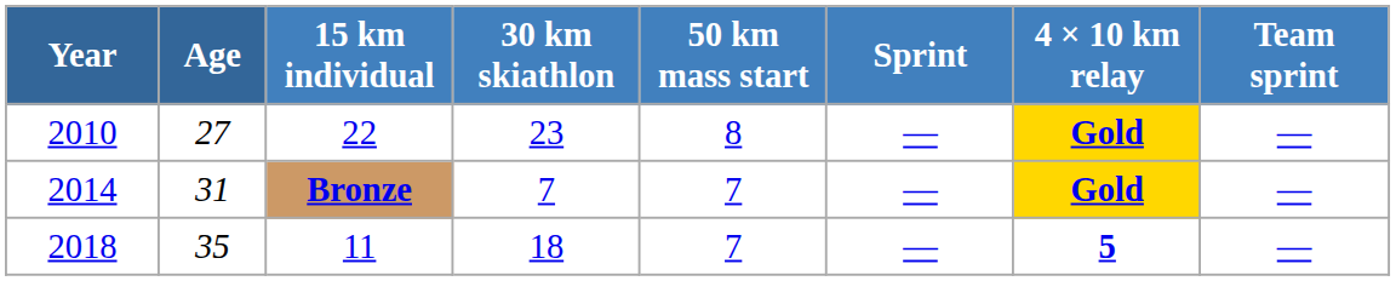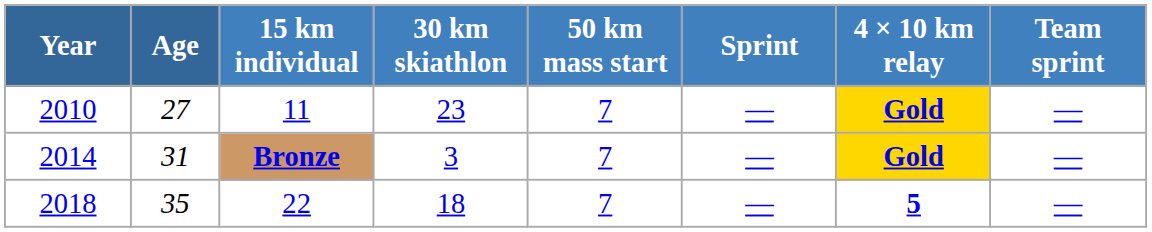 <table class="wikitable" style="font-size:95%; text-align:center; border:grey solid 1px; border-collapse:collapse; background:#ffffff;">
 <tr>
 <th style="background-color:#369; color:white; width:60px;"> Year </th>
 <th style="background-color:#369; color:white; width:40px;"> Age </th>
 <th style="background-color:#4180be; color:white; width:75px;"> 15 km <br> individual </th>
 <th style="background-color:#4180be; color:white; width:75px;"> 30 km <br> skiathlon </th>
 <th style="background-color:#4180be; color:white; width:75px;"> 50 km <br> mass start </th>
 <th style="background-color:#4180be; color:white; width:75px;"> Sprint </th>
 <th style="background-color:#4180be; color:white; width:75px;"> 4 × 10 km <br> relay </th>
 <th style="background-color:#4180be; color:white; width:75px;"> Team <br> sprint </th>
 </tr>
 <tr>
 <td><a href='#'>2010</a></td>
 <td><em>27</em></td>
-<td><a href='#'>22</a></td>
+<td><a href='#'>11</a></td>
 <td><a href='#'>23</a></td>
-<td><a href='#'>8</a></td>
+<td><a href='#'>7</a></td>
 <td><a href='#'>—</a></td>
 <td style="background:gold;"><a href='#'><strong>Gold</strong></a></td>
 <td><a href='#'>—</a></td>
 </tr>
 <tr>
 <td><a href='#'>2014</a></td>
 <td><em>31</em></td>
 <td bgcolor="cc9966"><a href='#'><strong>Bronze</strong></a></td>
-<td><a href='#'>7</a></td>
+<td><a href='#'>3</a></td>
 <td><a href='#'>7</a></td>
 <td><a href='#'>—</a></td>
 <td style="background:gold;"><a href='#'><strong>Gold</strong></a></td>
 <td><a href='#'>—</a></td>
 </tr>
 <tr>
 <td><a href='#'>2018</a></td>
 <td><em>35</em></td>
-<td><a href='#'>11</a></td>
+<td><a href='#'>22</a></td>
 <td><a href='#'>18</a></td>
 <td><a href='#'>7</a></td>
 <td><a href='#'>—</a></td>
 <td><strong><a href='#'>5</a></strong></td>
 <td><a href='#'>—</a></td>
 </tr>
 </table>
